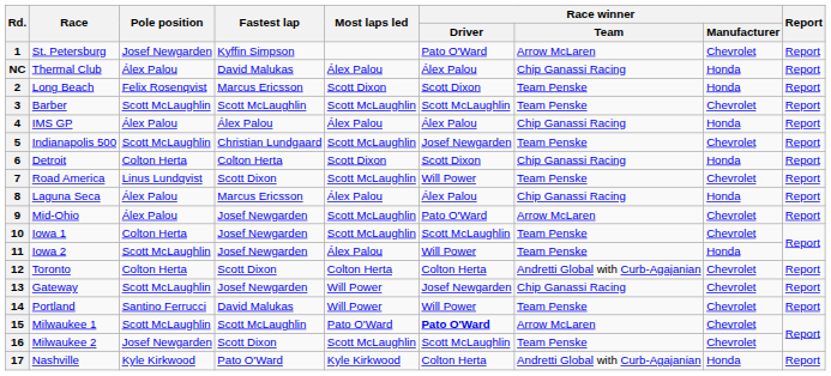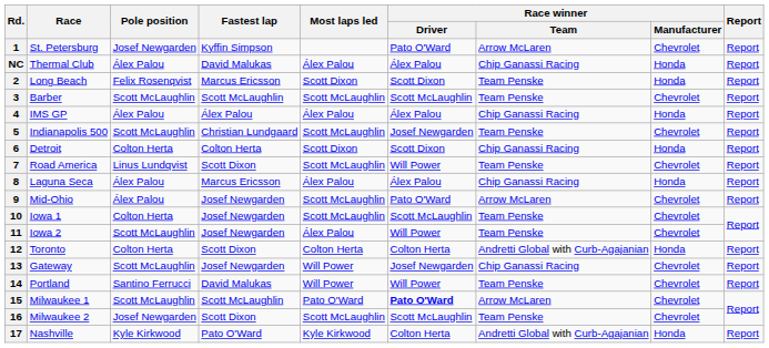 <table class="wikitable" style="font-size: 85%; white-space: nowrap;">
 <tr>
 <th rowspan="2">Rd.</th>
 <th rowspan="2">Race</th>
 <th rowspan="2">Pole position</th>
 <th rowspan="2">Fastest lap</th>
 <th rowspan="2">Most laps led</th>
 <th colspan="3">Race winner</th>
 <th rowspan="2">Report</th>
 </tr>
 <tr>
 <th>Driver</th>
 <th>Team</th>
 <th>Manufacturer</th>
 </tr>
 <tr>
 <th>1</th>
 <td><a href='#'>St. Petersburg</a></td>
 <td> <a href='#'>Josef Newgarden</a></td>
 <td> <a href='#'>Kyffin Simpson</a></td>
 <td></td>
 <td> <a href='#'>Pato O'Ward</a></td>
 <td><a href='#'>Arrow McLaren</a></td>
 <td><a href='#'>Chevrolet</a></td>
 <td><a href='#'>Report</a></td>
 </tr>
 <tr>
 <th>NC</th>
 <td><a href='#'>Thermal Club</a></td>
 <td> <a href='#'>Álex Palou</a></td>
 <td> <a href='#'>David Malukas</a></td>
 <td> <a href='#'>Álex Palou</a></td>
 <td> <a href='#'>Álex Palou</a></td>
 <td><a href='#'>Chip Ganassi Racing</a></td>
 <td><a href='#'>Honda</a></td>
 <td><a href='#'>Report</a></td>
 </tr>
 <tr>
 <th>2</th>
 <td><a href='#'>Long Beach</a></td>
 <td> <a href='#'>Felix Rosenqvist</a></td>
 <td> <a href='#'>Marcus Ericsson</a></td>
 <td> <a href='#'>Scott Dixon</a></td>
 <td> <a href='#'>Scott Dixon</a></td>
 <td><a href='#'>Team Penske</a></td>
 <td><a href='#'>Honda</a></td>
 <td><a href='#'>Report</a></td>
 </tr>
 <tr>
 <th>3</th>
 <td><a href='#'>Barber</a></td>
 <td> <a href='#'>Scott McLaughlin</a></td>
 <td> <a href='#'>Scott McLaughlin</a></td>
 <td> <a href='#'>Scott McLaughlin</a></td>
 <td> <a href='#'>Scott McLaughlin</a></td>
 <td><a href='#'>Team Penske</a></td>
 <td><a href='#'>Chevrolet</a></td>
 <td><a href='#'>Report</a></td>
 </tr>
 <tr>
 <th>4</th>
 <td><a href='#'>IMS GP</a></td>
 <td> <a href='#'>Álex Palou</a></td>
 <td> <a href='#'>Álex Palou</a></td>
 <td> <a href='#'>Álex Palou</a></td>
 <td> <a href='#'>Álex Palou</a></td>
 <td><a href='#'>Chip Ganassi Racing</a></td>
 <td><a href='#'>Honda</a></td>
 <td><a href='#'>Report</a></td>
 </tr>
 <tr>
 <th>5</th>
 <td><a href='#'>Indianapolis 500</a></td>
 <td> <a href='#'>Scott McLaughlin</a></td>
 <td> <a href='#'>Christian Lundgaard</a></td>
 <td> <a href='#'>Scott McLaughlin</a></td>
 <td> <a href='#'>Josef Newgarden</a></td>
 <td><a href='#'>Team Penske</a></td>
 <td><a href='#'>Chevrolet</a></td>
 <td><a href='#'>Report</a></td>
 </tr>
 <tr>
 <th>6</th>
 <td><a href='#'>Detroit</a></td>
 <td> <a href='#'>Colton Herta</a></td>
 <td> <a href='#'>Colton Herta</a></td>
 <td> <a href='#'>Scott Dixon</a></td>
 <td> <a href='#'>Scott Dixon</a></td>
 <td><a href='#'>Chip Ganassi Racing</a></td>
 <td><a href='#'>Honda</a></td>
 <td><a href='#'>Report</a></td>
 </tr>
 <tr>
 <th>7</th>
 <td><a href='#'>Road America</a></td>
 <td> <a href='#'>Linus Lundqvist</a></td>
 <td> <a href='#'>Scott Dixon</a></td>
 <td> <a href='#'>Scott McLaughlin</a></td>
 <td> <a href='#'>Will Power</a></td>
 <td><a href='#'>Team Penske</a></td>
 <td><a href='#'>Chevrolet</a></td>
 <td><a href='#'>Report</a></td>
 </tr>
 <tr>
 <th>8</th>
 <td><a href='#'>Laguna Seca</a></td>
 <td> <a href='#'>Álex Palou</a></td>
 <td> <a href='#'>Marcus Ericsson</a></td>
 <td> <a href='#'>Álex Palou</a></td>
 <td> <a href='#'>Álex Palou</a></td>
 <td><a href='#'>Chip Ganassi Racing</a></td>
 <td><a href='#'>Honda</a></td>
 <td><a href='#'>Report</a></td>
 </tr>
 <tr>
 <th>9</th>
 <td><a href='#'>Mid-Ohio</a></td>
 <td> <a href='#'>Álex Palou</a></td>
 <td> <a href='#'>Josef Newgarden</a></td>
 <td> <a href='#'>Scott McLaughlin</a></td>
 <td> <a href='#'>Pato O'Ward</a></td>
 <td><a href='#'>Arrow McLaren</a></td>
 <td><a href='#'>Chevrolet</a></td>
 <td><a href='#'>Report</a></td>
 </tr>
 <tr>
 <th>10</th>
 <td><a href='#'>Iowa 1</a></td>
 <td> <a href='#'>Colton Herta</a></td>
 <td> <a href='#'>Josef Newgarden</a></td>
 <td> <a href='#'>Scott McLaughlin</a></td>
 <td> <a href='#'>Scott McLaughlin</a></td>
 <td><a href='#'>Team Penske</a></td>
 <td><a href='#'>Chevrolet</a></td>
 <td rowspan="2"><a href='#'>Report</a></td>
 </tr>
 <tr>
 <th>11</th>
 <td><a href='#'>Iowa 2</a></td>
 <td> <a href='#'>Scott McLaughlin</a></td>
 <td> <a href='#'>Josef Newgarden</a></td>
 <td> <a href='#'>Álex Palou</a></td>
 <td> <a href='#'>Will Power</a></td>
 <td><a href='#'>Team Penske</a></td>
-<td><a href='#'>Honda</a></td>
+<td><a href='#'>Chevrolet</a></td>
 </tr>
 <tr>
 <th>12</th>
 <td><a href='#'>Toronto</a></td>
 <td> <a href='#'>Colton Herta</a></td>
 <td> <a href='#'>Scott Dixon</a></td>
 <td> <a href='#'>Colton Herta</a></td>
 <td> <a href='#'>Colton Herta</a></td>
 <td><a href='#'>Andretti Global</a> with <a href='#'>Curb-Agajanian</a></td>
-<td><a href='#'>Chevrolet</a></td>
+<td><a href='#'>Honda</a></td>
 <td><a href='#'>Report</a></td>
 </tr>
 <tr>
 <th>13</th>
 <td><a href='#'>Gateway</a></td>
 <td> <a href='#'>Scott McLaughlin</a></td>
 <td> <a href='#'>Josef Newgarden</a></td>
 <td> <a href='#'>Will Power</a></td>
 <td> <a href='#'>Josef Newgarden</a></td>
 <td><a href='#'>Chip Ganassi Racing</a></td>
 <td><a href='#'>Chevrolet</a></td>
 <td><a href='#'>Report</a></td>
 </tr>
 <tr>
 <th>14</th>
 <td><a href='#'>Portland</a></td>
 <td> <a href='#'>Santino Ferrucci</a></td>
 <td> <a href='#'>David Malukas</a></td>
 <td> <a href='#'>Will Power</a></td>
 <td> <a href='#'>Will Power</a></td>
 <td><a href='#'>Team Penske</a></td>
 <td><a href='#'>Chevrolet</a></td>
 <td><a href='#'>Report</a></td>
 </tr>
 <tr>
 <th>15</th>
 <td><a href='#'>Milwaukee 1</a></td>
 <td> <a href='#'>Scott McLaughlin</a></td>
 <td> <a href='#'>Scott McLaughlin</a></td>
 <td> <a href='#'>Pato O'Ward</a></td>
 <td><strong> <a href='#'>Pato O'Ward</a></strong></td>
 <td><a href='#'>Arrow McLaren</a></td>
 <td><a href='#'>Chevrolet</a></td>
 <td rowspan="2"><a href='#'>Report</a></td>
 </tr>
 <tr>
 <th>16</th>
 <td><a href='#'>Milwaukee 2</a></td>
 <td> <a href='#'>Josef Newgarden</a></td>
 <td> <a href='#'>Scott Dixon</a></td>
 <td> <a href='#'>Scott McLaughlin</a></td>
 <td> <a href='#'>Scott McLaughlin</a></td>
 <td><a href='#'>Team Penske</a></td>
 <td><a href='#'>Chevrolet</a></td>
 </tr>
 <tr>
 <th>17</th>
 <td><a href='#'>Nashville</a></td>
 <td> <a href='#'>Kyle Kirkwood</a></td>
 <td> <a href='#'>Pato O'Ward</a></td>
 <td> <a href='#'>Kyle Kirkwood</a></td>
 <td> <a href='#'>Colton Herta</a></td>
 <td><a href='#'>Andretti Global</a> with <a href='#'>Curb-Agajanian</a></td>
 <td><a href='#'>Honda</a></td>
 <td><a href='#'>Report</a></td>
 </tr>
 </table>
